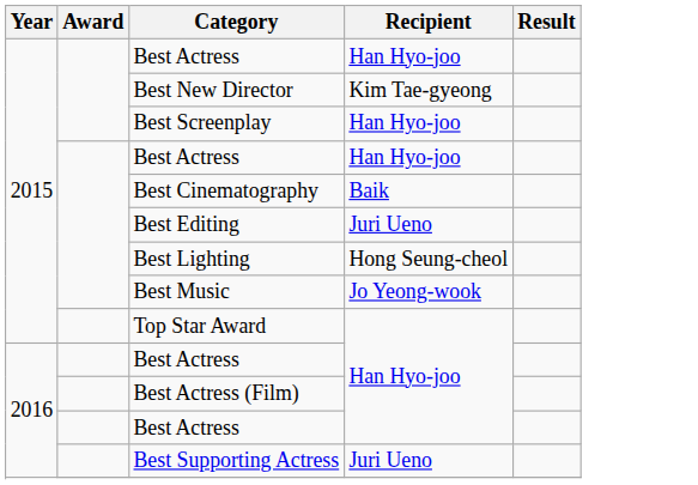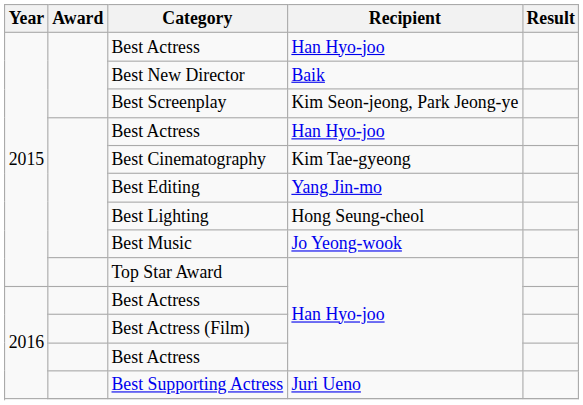 <table class="wikitable">
 <tr>
 <th>Year</th>
 <th>Award</th>
 <th>Category</th>
 <th>Recipient</th>
 <th>Result</th>
 </tr>
 <tr>
 <td rowspan=9>2015</td>
 <td rowspan=3></td>
 <td>Best Actress</td>
 <td><a href='#'>Han Hyo-joo</a></td>
 <td></td>
 </tr>
 <tr>
 <td>Best New Director</td>
-<td>Kim Tae-gyeong</td>
+<td><a href='#'>Baik</a></td>
 <td></td>
 </tr>
 <tr>
 <td>Best Screenplay</td>
-<td><a href='#'>Han Hyo-joo</a></td>
+<td>Kim Seon-jeong, Park Jeong-ye</td>
 <td></td>
 </tr>
 <tr>
 <td rowspan=5></td>
 <td>Best Actress</td>
 <td><a href='#'>Han Hyo-joo</a></td>
 <td></td>
 </tr>
 <tr>
 <td>Best Cinematography</td>
-<td><a href='#'>Baik</a></td>
+<td>Kim Tae-gyeong</td>
 <td></td>
 </tr>
 <tr>
 <td>Best Editing</td>
-<td><a href='#'>Juri Ueno</a></td>
+<td><a href='#'>Yang Jin-mo</a></td>
 <td></td>
 </tr>
 <tr>
 <td>Best Lighting</td>
 <td>Hong Seung-cheol</td>
 <td></td>
 </tr>
 <tr>
 <td>Best Music</td>
 <td><a href='#'>Jo Yeong-wook</a></td>
 <td></td>
 </tr>
 <tr>
 <td></td>
 <td>Top Star Award</td>
 <td rowspan="4"><a href='#'>Han Hyo-joo</a></td>
 <td></td>
 </tr>
 <tr>
 <td rowspan="5">2016</td>
 <td></td>
 <td>Best Actress</td>
 <td></td>
 </tr>
 <tr>
 <td></td>
 <td>Best Actress (Film)</td>
 <td></td>
 </tr>
 <tr>
 <td></td>
 <td>Best Actress</td>
 <td></td>
 </tr>
 <tr>
 <td></td>
 <td><a href='#'>Best Supporting Actress</a></td>
 <td><a href='#'>Juri Ueno</a></td>
 <td></td>
 </tr>
 <tr>
 </tr>
 </table>
